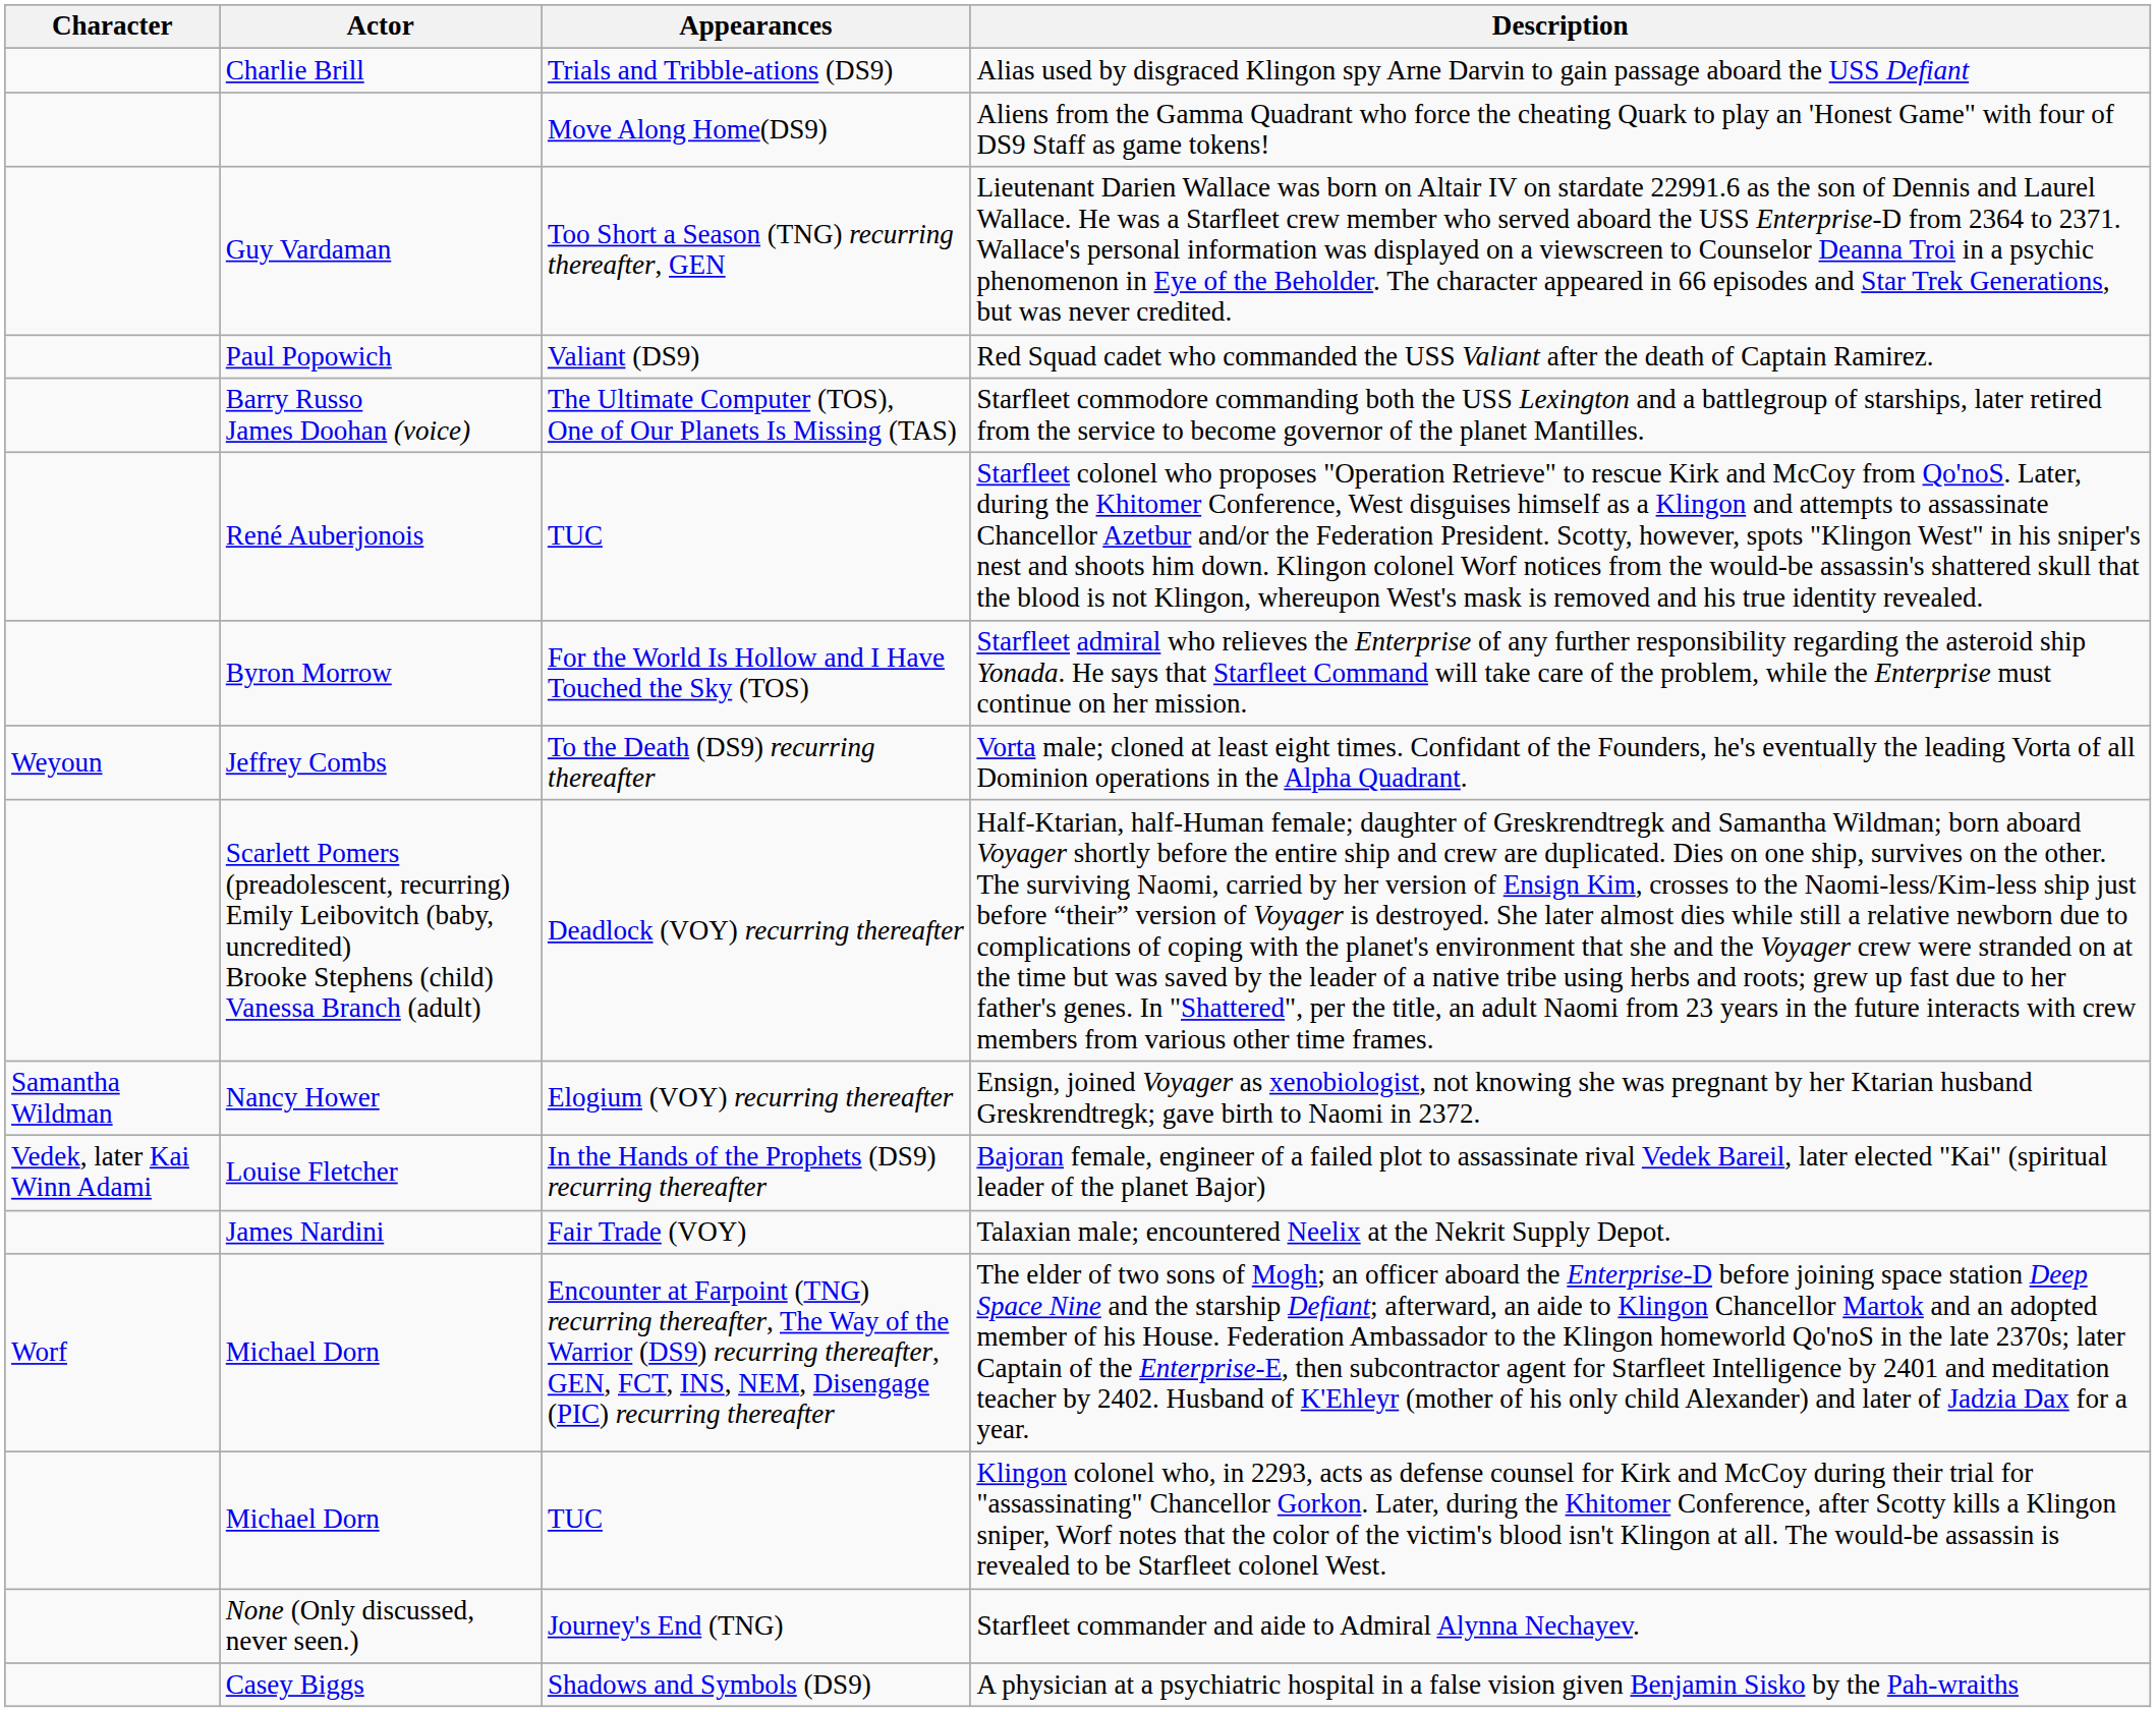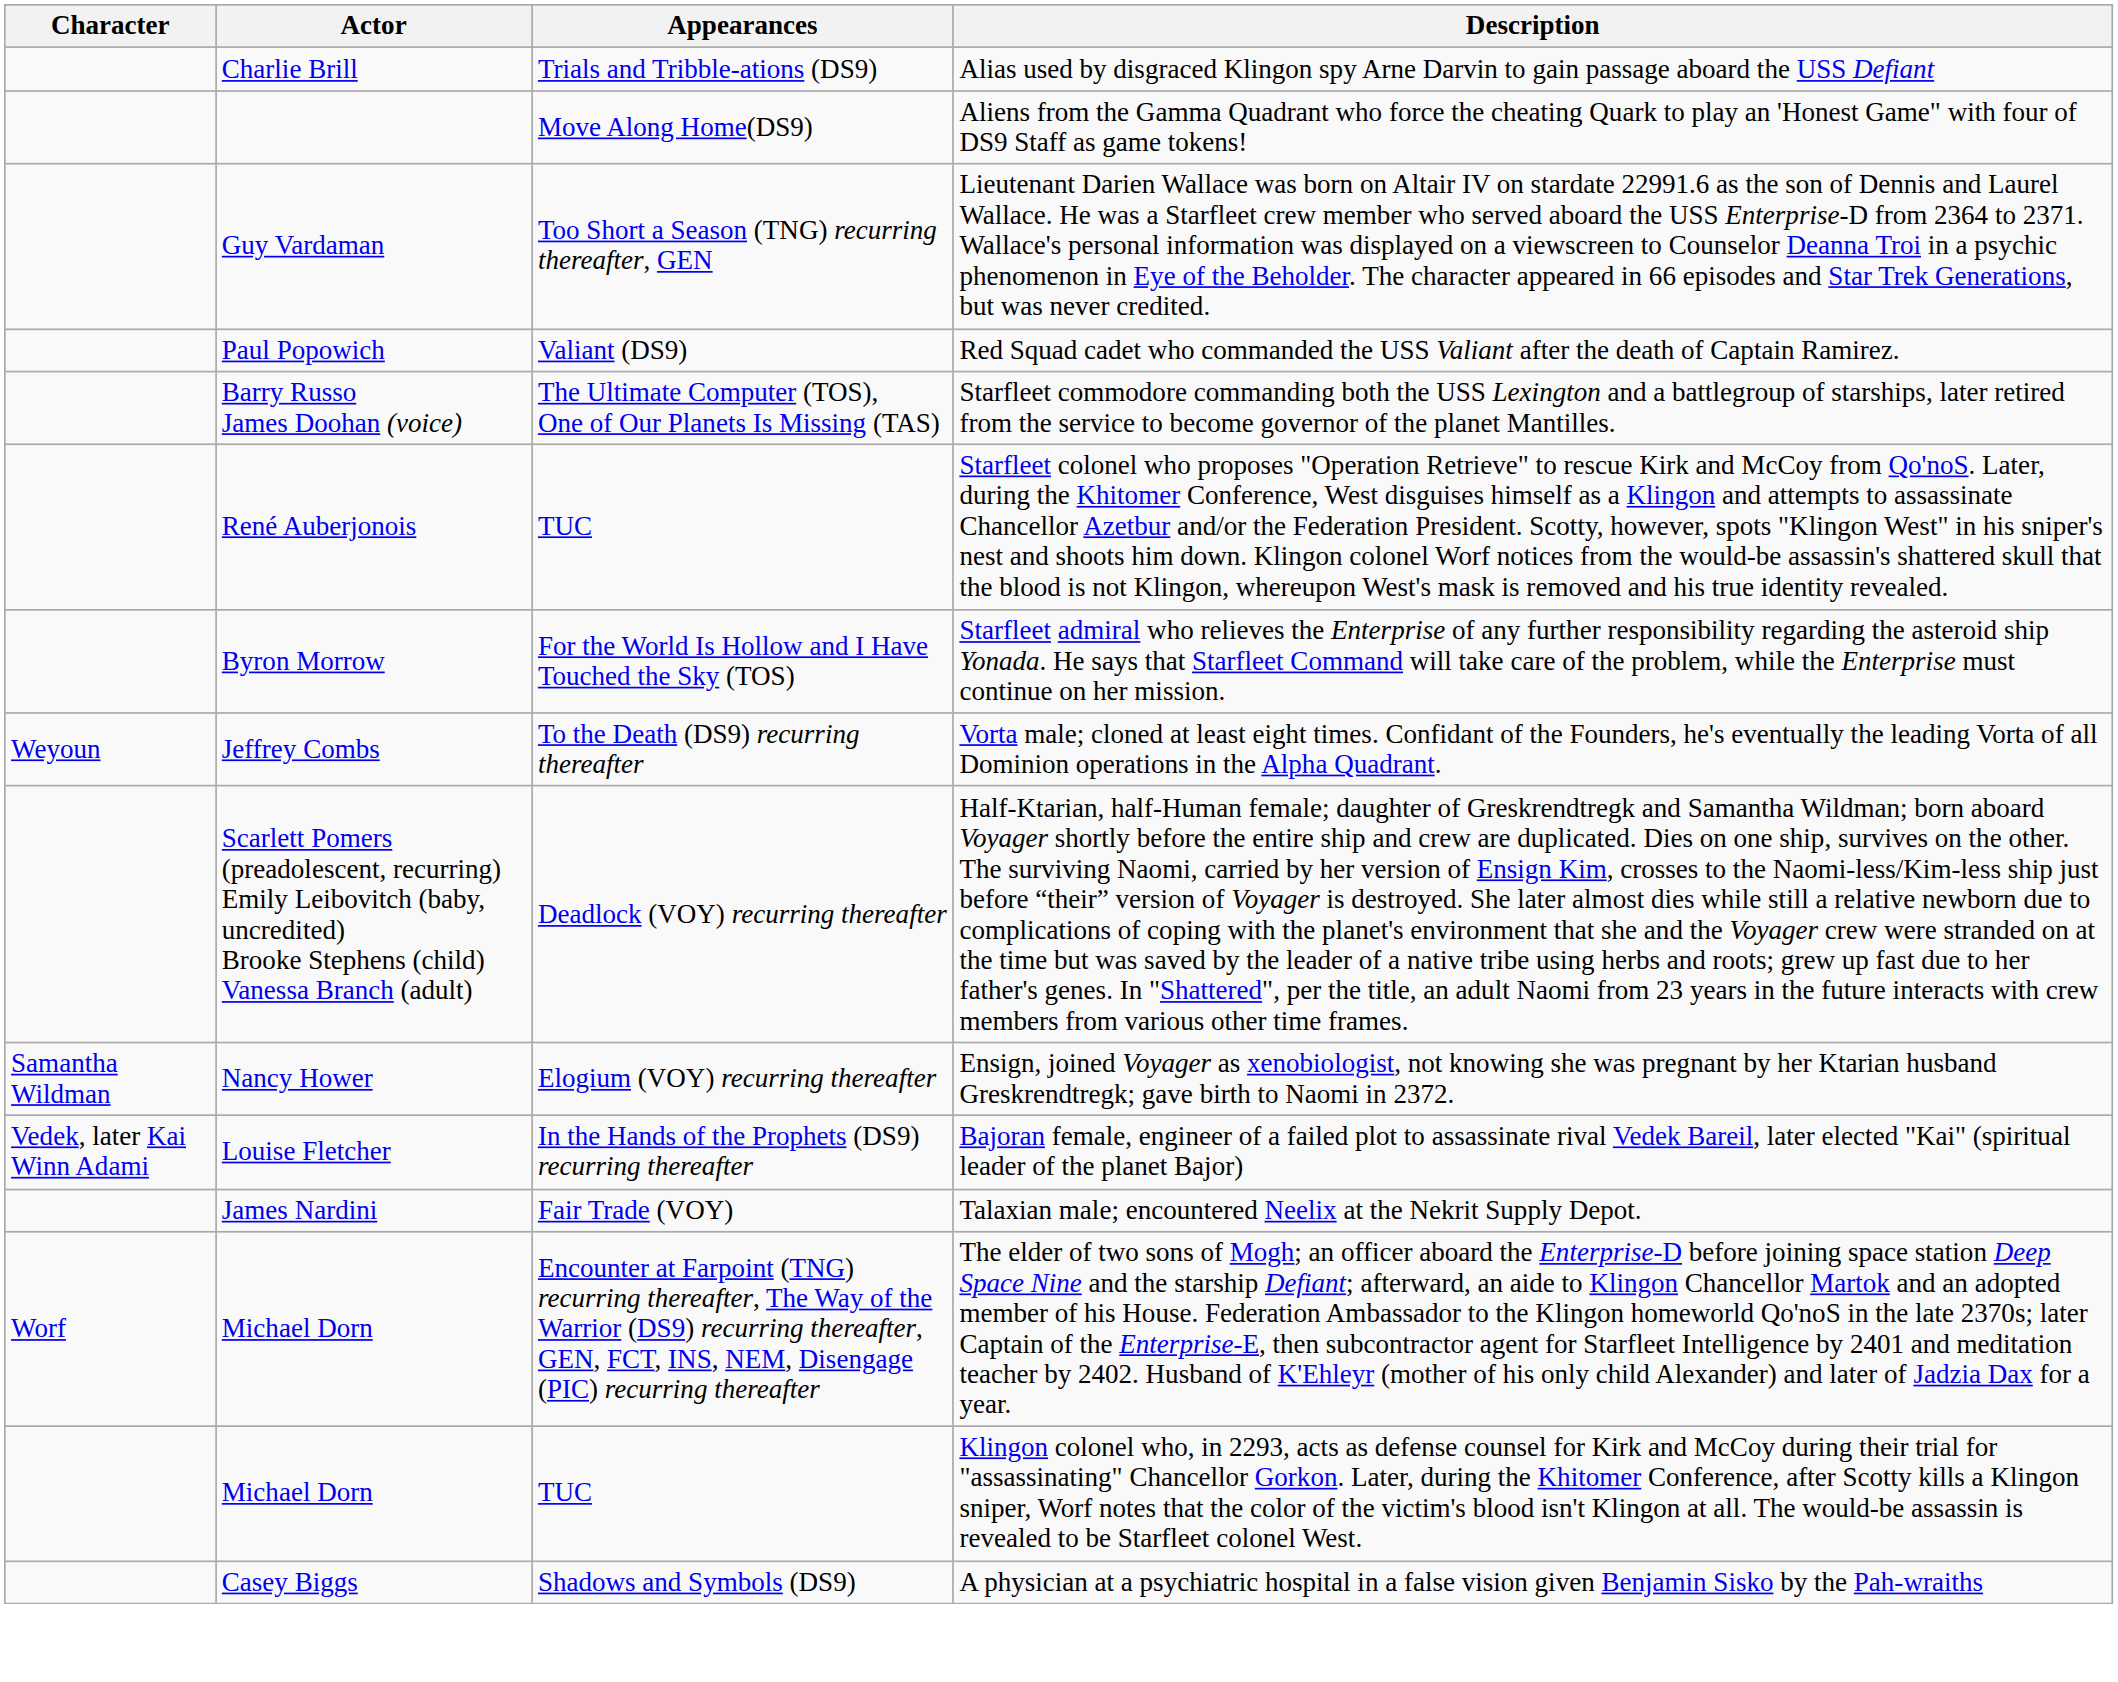 <table class="wikitable">
 <tr>
 <th width="10%">Character</th>
 <th width="15%">Actor</th>
 <th width="20%">Appearances</th>
 <th width="55%">Description</th>
 </tr>
 <tr>
 <td></td>
 <td><a href='#'>Charlie Brill</a></td>
 <td><a href='#'>Trials and Tribble-ations</a> (DS9)</td>
 <td>Alias used by disgraced Klingon spy Arne Darvin to gain passage aboard the <a href='#'>USS <em>Defiant</em></a></td>
 </tr>
 <tr>
 <td></td>
 <td></td>
 <td><a href='#'>Move Along Home</a>(DS9)</td>
 <td>Aliens from the Gamma Quadrant who force the cheating Quark to play an 'Honest Game" with four of DS9 Staff as game tokens!</td>
 </tr>
 <tr>
 <td></td>
 <td><a href='#'>Guy Vardaman</a></td>
 <td><a href='#'>Too Short a Season</a> (TNG) <em>recurring thereafter</em>, <a href='#'>GEN</a></td>
 <td>Lieutenant Darien Wallace was born on Altair IV on stardate 22991.6 as the son of Dennis and Laurel Wallace. He was a Starfleet crew member who served aboard the USS <em>Enterprise</em>-D from 2364 to 2371. Wallace's personal information was displayed on a viewscreen to Counselor <a href='#'>Deanna Troi</a> in a psychic phenomenon in <a href='#'>Eye of the Beholder</a>. The character appeared in 66 episodes and <a href='#'>Star Trek Generations</a>, but was never credited.</td>
 </tr>
 <tr>
 <td></td>
 <td><a href='#'>Paul Popowich</a></td>
 <td><a href='#'>Valiant</a> (DS9)</td>
 <td>Red Squad cadet who commanded the USS <em>Valiant</em> after the death of Captain Ramirez.</td>
 </tr>
 <tr>
 <td></td>
 <td><a href='#'>Barry Russo</a><br><a href='#'>James Doohan</a> <em>(voice)</em></td>
 <td><a href='#'>The Ultimate Computer</a> (TOS),<br><a href='#'>One of Our Planets Is Missing</a> (TAS)</td>
 <td>Starfleet commodore commanding both the USS <em>Lexington</em> and a battlegroup of starships, later retired from the service to become governor of the planet Mantilles.</td>
 </tr>
 <tr>
 <td></td>
 <td><a href='#'>René Auberjonois</a></td>
 <td><a href='#'>TUC</a></td>
 <td><a href='#'>Starfleet</a> colonel who proposes "Operation Retrieve" to rescue Kirk and McCoy from <a href='#'>Qo'noS</a>. Later, during the <a href='#'>Khitomer</a> Conference, West disguises himself as a <a href='#'>Klingon</a> and attempts to assassinate Chancellor <a href='#'>Azetbur</a> and/or the Federation President. Scotty, however, spots "Klingon West" in his sniper's nest and shoots him down. Klingon colonel Worf notices from the would-be assassin's shattered skull that the blood is not Klingon, whereupon West's mask is removed and his true identity revealed.</td>
 </tr>
 <tr>
 <td></td>
 <td><a href='#'>Byron Morrow</a></td>
 <td><a href='#'>For the World Is Hollow and I Have Touched the Sky</a> (TOS)</td>
 <td><a href='#'>Starfleet</a> <a href='#'>admiral</a> who relieves the <em>Enterprise</em> of any further responsibility regarding the asteroid ship <em>Yonada</em>. He says that <a href='#'>Starfleet Command</a> will take care of the problem, while the <em>Enterprise</em> must continue on her mission.</td>
 </tr>
 <tr>
 <td><a href='#'>Weyoun</a></td>
 <td><a href='#'>Jeffrey Combs</a></td>
 <td><a href='#'>To the Death</a> (DS9) <em>recurring thereafter</em></td>
 <td><a href='#'>Vorta</a> male; cloned at least eight times. Confidant of the Founders, he's eventually the leading Vorta of all Dominion operations in the <a href='#'>Alpha Quadrant</a>.</td>
 </tr>
 <tr>
 <td></td>
 <td><a href='#'>Scarlett Pomers</a> (preadolescent, recurring)<br>Emily Leibovitch (baby, uncredited)<br> Brooke Stephens (child)<br><a href='#'>Vanessa Branch</a> (adult)</td>
 <td><a href='#'>Deadlock</a> (VOY) <em>recurring thereafter</em></td>
 <td>Half-Ktarian, half-Human female; daughter of Greskrendtregk and Samantha Wildman; born aboard <em>Voyager</em> shortly before the entire ship and crew are duplicated. Dies on one ship, survives on the other. The surviving Naomi, carried by her version of <a href='#'>Ensign Kim</a>, crosses to the Naomi-less/Kim-less ship just before “their” version of <em>Voyager</em> is destroyed.  She later almost dies while still a relative newborn due to complications of coping with the planet's environment that she and the <em>Voyager</em> crew were stranded on at the time but was saved by the leader of a native tribe using herbs and roots; grew up fast due to her father's genes. In "<a href='#'>Shattered</a>", per the title, an adult Naomi from 23 years in the future interacts with crew members from various other time frames.</td>
 </tr>
 <tr>
 <td><a href='#'>Samantha Wildman</a></td>
 <td><a href='#'>Nancy Hower</a></td>
 <td><a href='#'>Elogium</a> (VOY) <em>recurring thereafter</em></td>
 <td>Ensign, joined <em>Voyager</em> as <a href='#'>xenobiologist</a>, not knowing she was pregnant by her Ktarian husband Greskrendtregk; gave birth to Naomi in 2372.</td>
 </tr>
 <tr>
 <td><a href='#'>Vedek</a>, later <a href='#'>Kai</a> <a href='#'>Winn Adami</a></td>
 <td><a href='#'>Louise Fletcher</a></td>
 <td><a href='#'>In the Hands of the Prophets</a> (DS9) <em>recurring thereafter</em></td>
 <td><a href='#'>Bajoran</a> female, engineer of a failed plot to assassinate rival <a href='#'>Vedek Bareil</a>, later elected "Kai" (spiritual leader of the planet Bajor)</td>
 </tr>
 <tr>
 <td></td>
 <td><a href='#'>James Nardini</a></td>
 <td><a href='#'>Fair Trade</a> (VOY)</td>
 <td>Talaxian male; encountered <a href='#'>Neelix</a> at the Nekrit Supply Depot.</td>
 </tr>
 <tr>
 <td><a href='#'>Worf</a></td>
 <td><a href='#'>Michael Dorn</a></td>
 <td><a href='#'>Encounter at Farpoint</a> (<a href='#'>TNG</a>) <em>recurring thereafter</em>, <a href='#'>The Way of the Warrior</a> (<a href='#'>DS9</a>) <em>recurring thereafter</em>, <a href='#'>GEN</a>, <a href='#'>FCT</a>, <a href='#'>INS</a>, <a href='#'>NEM</a>, <a href='#'>Disengage</a> (<a href='#'>PIC</a>) <em>recurring thereafter</em></td>
 <td>The elder of two sons of <a href='#'>Mogh</a>; an officer aboard the <a href='#'><em>Enterprise</em>-D</a> before joining space station <em><a href='#'>Deep Space Nine</a></em> and the starship <em><a href='#'>Defiant</a></em>; afterward, an aide to <a href='#'>Klingon</a> Chancellor <a href='#'>Martok</a> and an adopted member of his House. Federation Ambassador to the Klingon homeworld Qo'noS in the late 2370s; later Captain of the <a href='#'><em>Enterprise</em>-E</a>, then subcontractor agent for Starfleet Intelligence by 2401 and meditation teacher by 2402. Husband of <a href='#'>K'Ehleyr</a> (mother of his only child Alexander) and later of <a href='#'>Jadzia Dax</a> for a year.</td>
 </tr>
 <tr>
 <td></td>
 <td><a href='#'>Michael Dorn</a></td>
 <td><a href='#'>TUC</a></td>
 <td><a href='#'>Klingon</a> colonel who, in 2293, acts as defense counsel for Kirk and McCoy during their trial for "assassinating" Chancellor <a href='#'>Gorkon</a>. Later, during the <a href='#'>Khitomer</a> Conference, after Scotty kills a Klingon sniper, Worf notes that the color of the victim's blood isn't Klingon at all. The would-be assassin is revealed to be Starfleet colonel West.</td>
 </tr>
 <tr>
 <td></td>
-<td><em>None</em> (Only discussed, never seen.)</td>
-<td><a href='#'>Journey's End</a> (TNG)</td>
-<td>Starfleet commander and aide to Admiral <a href='#'>Alynna Nechayev</a>.</td>
-</tr>
-<tr>
-<td></td>
 <td><a href='#'>Casey Biggs</a></td>
 <td><a href='#'>Shadows and Symbols</a> (DS9)</td>
 <td>A physician at a psychiatric hospital in a false vision given <a href='#'>Benjamin Sisko</a> by the <a href='#'>Pah-wraiths</a></td>
 </tr>
 </table>
